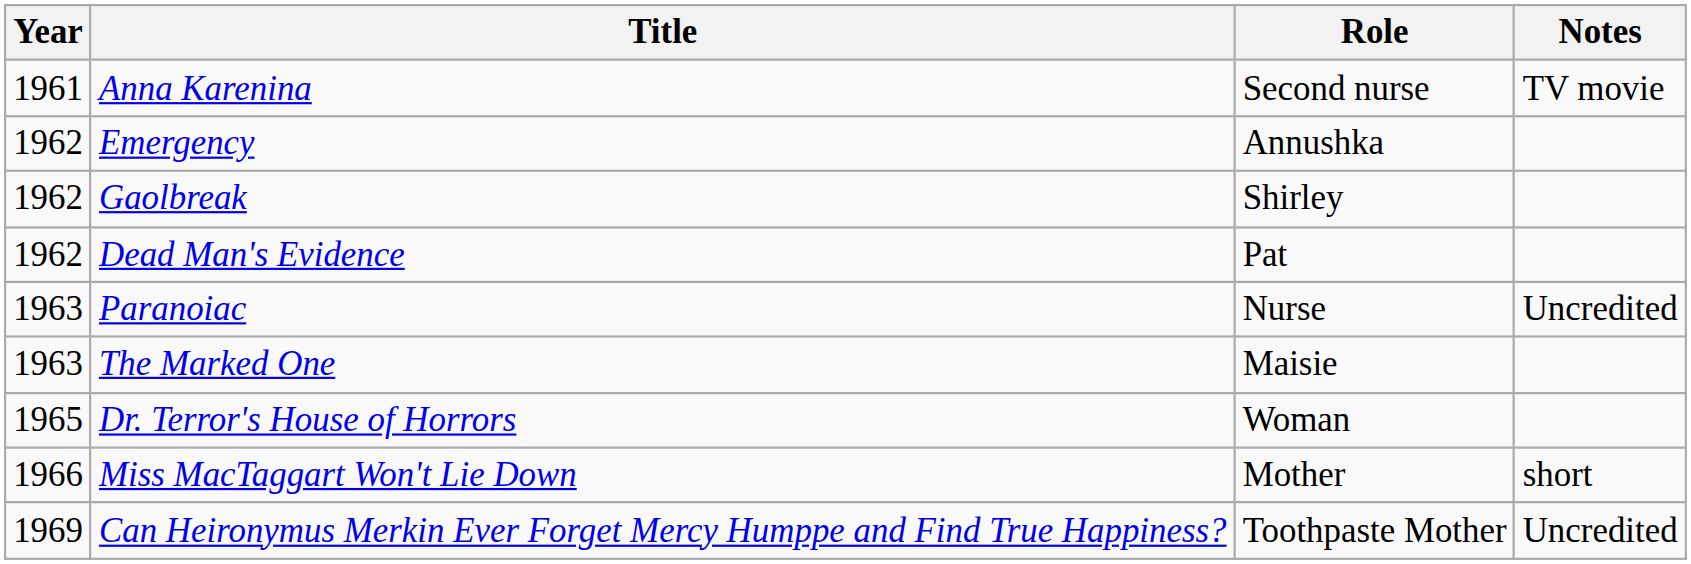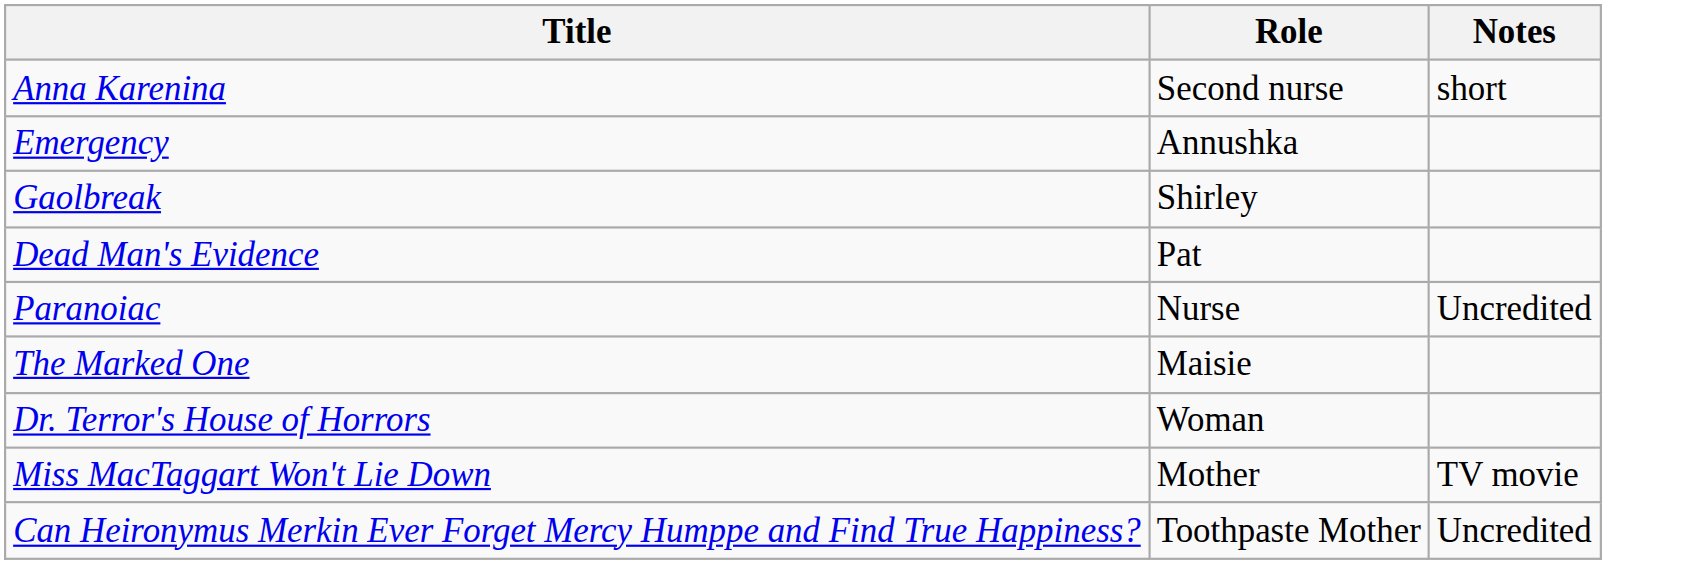 <table class="wikitable">
 <tr>
-<th>Year</th>
 <th>Title</th>
 <th>Role</th>
 <th>Notes</th>
 </tr>
 <tr>
-<td>1961</td>
 <td><em><a href='#'>Anna Karenina</a></em></td>
 <td>Second nurse</td>
-<td>TV movie</td>
+<td>short</td>
 </tr>
 <tr>
-<td>1962</td>
 <td><em><a href='#'>Emergency</a></em></td>
 <td>Annushka</td>
 <td></td>
 </tr>
 <tr>
-<td>1962</td>
 <td><em><a href='#'>Gaolbreak</a></em></td>
 <td>Shirley</td>
 <td></td>
 </tr>
 <tr>
-<td>1962</td>
 <td><em><a href='#'>Dead Man's Evidence</a></em></td>
 <td>Pat</td>
 <td></td>
 </tr>
 <tr>
-<td>1963</td>
 <td><em><a href='#'>Paranoiac</a></em></td>
 <td>Nurse</td>
 <td>Uncredited</td>
 </tr>
 <tr>
-<td>1963</td>
 <td><em><a href='#'>The Marked One</a></em></td>
 <td>Maisie</td>
 <td></td>
 </tr>
 <tr>
-<td>1965</td>
 <td><em><a href='#'>Dr. Terror's House of Horrors</a></em></td>
 <td>Woman</td>
 <td></td>
 </tr>
 <tr>
-<td>1966</td>
 <td><em><a href='#'>Miss MacTaggart Won't Lie Down</a></em></td>
 <td>Mother</td>
-<td>short</td>
+<td>TV movie</td>
 </tr>
 <tr>
-<td>1969</td>
 <td><em><a href='#'>Can Heironymus Merkin Ever Forget Mercy Humppe and Find True Happiness?</a></em></td>
 <td>Toothpaste Mother</td>
 <td>Uncredited</td>
 </tr>
 </table>
